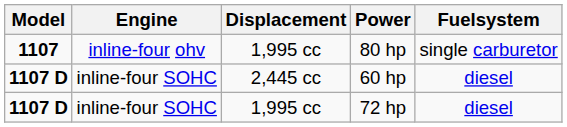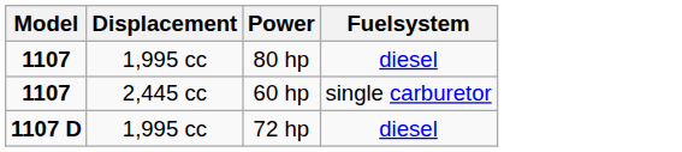 <table class="wikitable" style="text-align: center; font-size: 90%;">
 <tr>
 <th>Model</th>
-<th>Engine</th>
 <th>Displacement</th>
 <th>Power</th>
 <th>Fuelsystem</th>
 </tr>
 <tr>
 <td><strong>1107</strong></td>
-<td><a href='#'>inline-four</a> <a href='#'>ohv</a></td>
 <td>1,995 cc</td>
 <td>80 hp</td>
+<td><a href='#'>diesel</a></td>
+</tr>
+<tr>
+<td><strong>1107</strong></td>
+<td>2,445 cc</td>
+<td>60 hp</td>
 <td>single <a href='#'>carburetor</a></td>
 </tr>
 <tr>
 <td><strong>1107 D</strong></td>
-<td>inline-four <a href='#'>SOHC</a></td>
-<td>2,445 cc</td>
-<td>60 hp</td>
-<td><a href='#'>diesel</a></td>
-</tr>
-<tr>
-<td><strong>1107 D</strong></td>
-<td>inline-four <a href='#'>SOHC</a></td>
 <td>1,995 cc</td>
 <td>72 hp</td>
 <td><a href='#'>diesel</a></td>
 </tr>
 </table>
